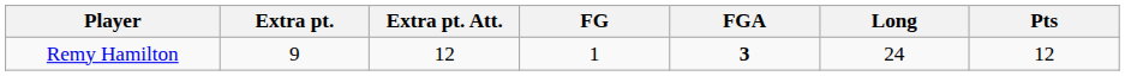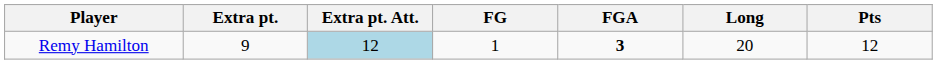 <table class="wikitable sortable">
 <tr>
 <th bgcolor="#DDDDFF" width="10%">Player</th>
 <th bgcolor="#DDDDFF" width="7%">Extra pt.</th>
 <th bgcolor="#DDDDFF" width="7%">Extra pt. Att.</th>
 <th bgcolor="#DDDDFF" width="7%">FG</th>
 <th bgcolor="#DDDDFF" width="7%">FGA</th>
 <th bgcolor="#DDDDFF" width="7%">Long</th>
 <th bgcolor="#DDDDFF" width="7%">Pts</th>
 </tr>
 <tr align="center">
 <td><a href='#'>Remy Hamilton</a></td>
 <td>9</td>
-<td>12</td>
+<td style="background: lightblue;">12</td>
 <td>1</td>
 <td><strong>3</strong></td>
-<td>24</td>
+<td>20</td>
 <td>12</td>
 </tr>
 </table>
